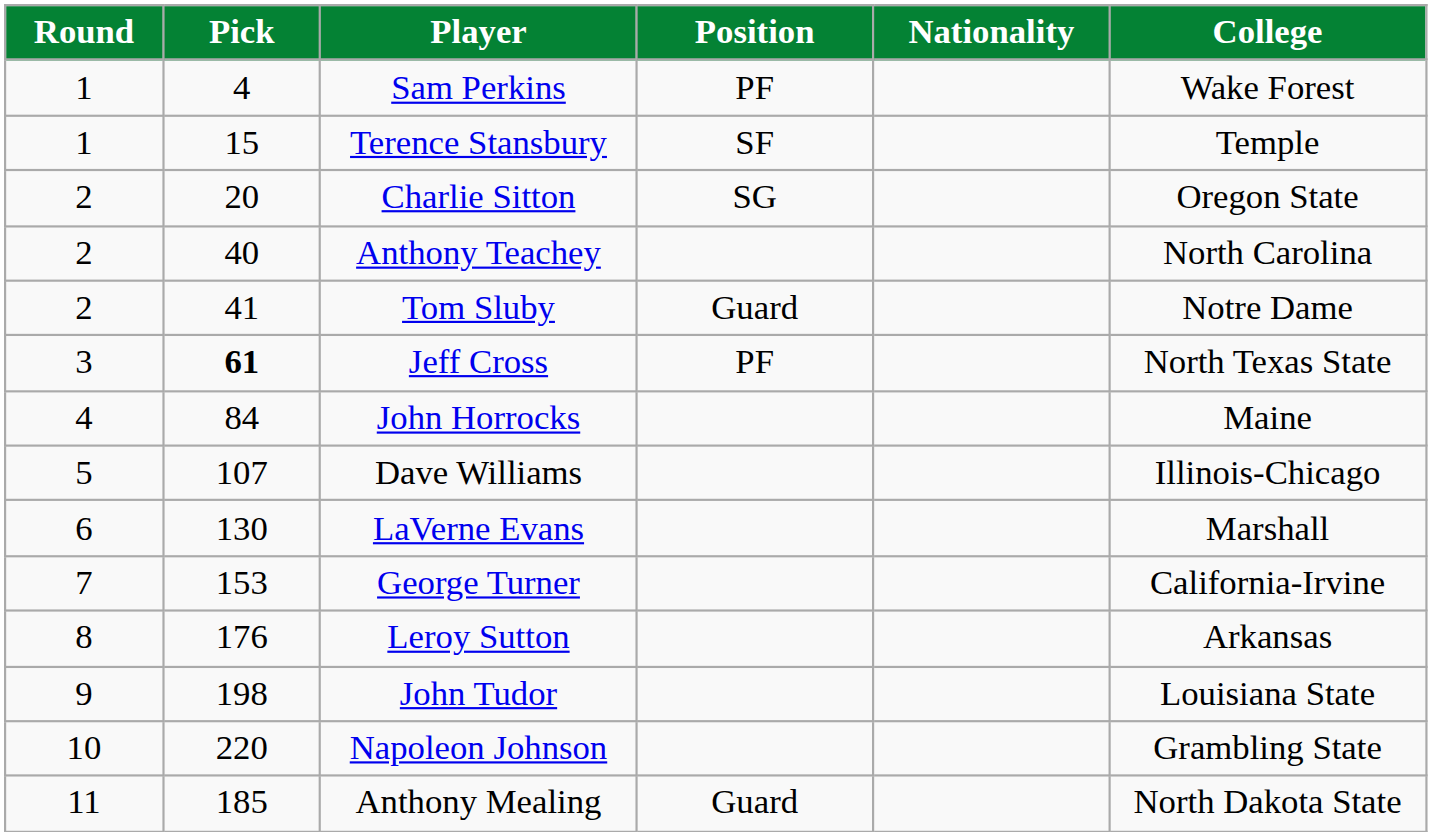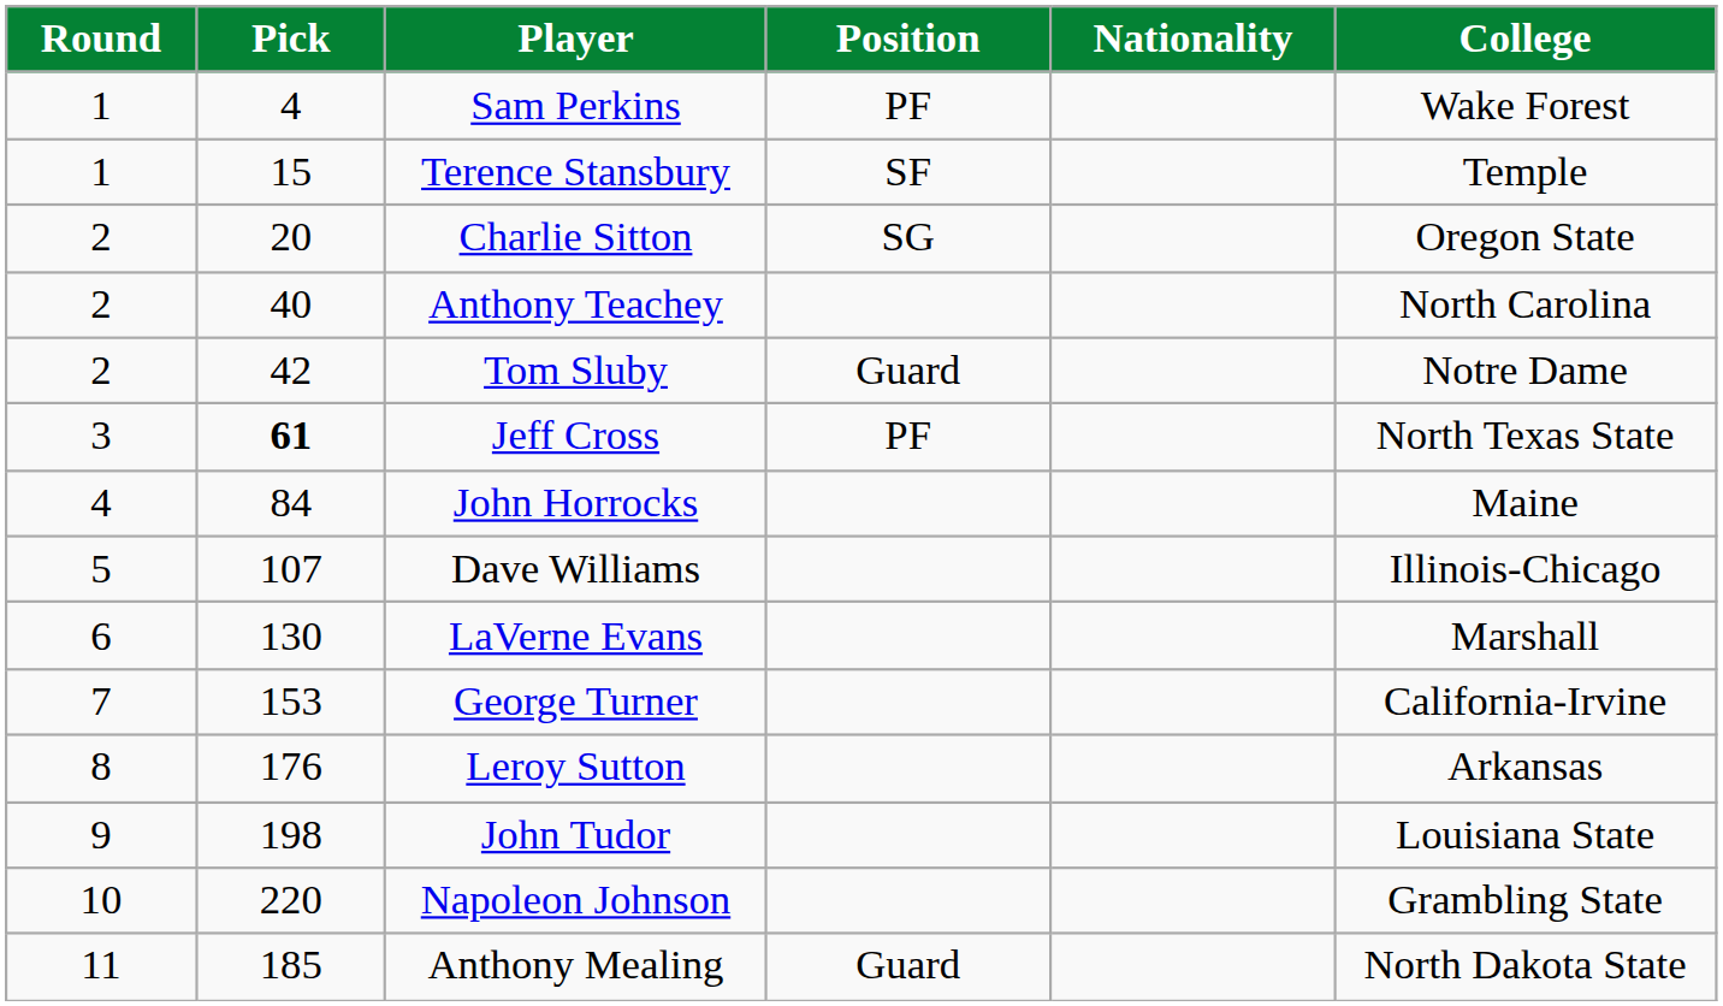 <table class="wikitable sortable sortable">
 <tr>
 <th style="background:#048234; color:#FFFFFF" width="10%">Round</th>
 <th style="background:#048234; color:#FFFFFF" width="10%">Pick</th>
 <th style="background:#048234; color:#FFFFFF" width="20%">Player</th>
 <th style="background:#048234; color:#FFFFFF" width="15%">Position</th>
 <th style="background:#048234; color:#FFFFFF" width="15%">Nationality</th>
 <th style="background:#048234; color:#FFFFFF" width="20%">College</th>
 </tr>
 <tr style="text-align: center">
 <td>1</td>
 <td>4</td>
 <td><a href='#'>Sam Perkins</a></td>
 <td>PF</td>
 <td></td>
 <td>Wake Forest</td>
 </tr>
 <tr style="text-align: center">
 <td>1</td>
 <td>15</td>
 <td><a href='#'>Terence Stansbury</a></td>
 <td>SF</td>
 <td></td>
 <td>Temple</td>
 </tr>
 <tr style="text-align: center">
 <td>2</td>
 <td>20</td>
 <td><a href='#'>Charlie Sitton</a></td>
 <td>SG</td>
 <td></td>
 <td>Oregon State</td>
 </tr>
 <tr style="text-align: center">
 <td>2</td>
 <td>40</td>
 <td><a href='#'>Anthony Teachey</a></td>
 <td></td>
 <td></td>
 <td>North Carolina</td>
 </tr>
 <tr style="text-align: center">
 <td>2</td>
-<td>41</td>
+<td>42</td>
 <td><a href='#'>Tom Sluby</a></td>
 <td>Guard</td>
 <td></td>
 <td>Notre Dame</td>
 </tr>
 <tr style="text-align: center">
 <td>3</td>
 <td><strong>61</strong></td>
 <td><a href='#'>Jeff Cross</a></td>
 <td>PF</td>
 <td></td>
 <td>North Texas State</td>
 </tr>
 <tr style="text-align: center">
 <td>4</td>
 <td>84</td>
 <td><a href='#'>John Horrocks</a></td>
 <td></td>
 <td></td>
 <td>Maine</td>
 </tr>
 <tr style="text-align: center">
 <td>5</td>
 <td>107</td>
 <td>Dave Williams</td>
 <td></td>
 <td></td>
 <td>Illinois-Chicago</td>
 </tr>
 <tr style="text-align: center">
 <td>6</td>
 <td>130</td>
 <td><a href='#'>LaVerne Evans</a></td>
 <td></td>
 <td></td>
 <td>Marshall</td>
 </tr>
 <tr style="text-align: center">
 <td>7</td>
 <td>153</td>
 <td><a href='#'>George Turner</a></td>
 <td></td>
 <td></td>
 <td>California-Irvine</td>
 </tr>
 <tr style="text-align: center">
 <td>8</td>
 <td>176</td>
 <td><a href='#'>Leroy Sutton</a></td>
 <td></td>
 <td></td>
 <td>Arkansas</td>
 </tr>
 <tr style="text-align: center">
 <td>9</td>
 <td>198</td>
 <td><a href='#'>John Tudor</a></td>
 <td></td>
 <td></td>
 <td>Louisiana State</td>
 </tr>
 <tr style="text-align: center">
 <td>10</td>
 <td>220</td>
 <td><a href='#'>Napoleon Johnson</a></td>
 <td></td>
 <td></td>
 <td>Grambling State</td>
 </tr>
 <tr style="text-align: center">
 <td>11</td>
 <td>185</td>
 <td>Anthony Mealing</td>
 <td>Guard</td>
 <td></td>
 <td>North Dakota State</td>
 </tr>
 </table>
